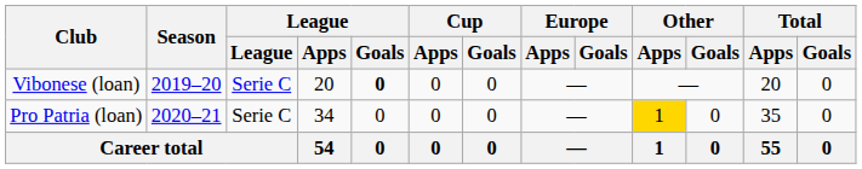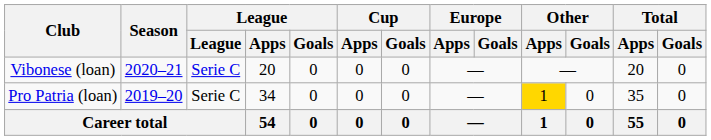 <table class="wikitable" style="text-align: center;">
 <tr>
 <th rowspan="2">Club</th>
 <th rowspan="2">Season</th>
 <th colspan="3">League</th>
 <th colspan="2">Cup</th>
 <th colspan="2">Europe</th>
 <th colspan="2">Other</th>
 <th colspan="2">Total</th>
 </tr>
 <tr>
 <th>League</th>
 <th>Apps</th>
 <th>Goals</th>
 <th>Apps</th>
 <th>Goals</th>
 <th>Apps</th>
 <th>Goals</th>
 <th>Apps</th>
 <th>Goals</th>
 <th>Apps</th>
 <th>Goals</th>
 </tr>
 <tr>
 <td><a href='#'>Vibonese</a> (loan)</td>
-<td><a href='#'>2019–20</a></td>
+<td><a href='#'>2020–21</a></td>
 <td><a href='#'>Serie C</a></td>
 <td>20</td>
-<td><strong>0</strong></td>
+<td>0</td>
 <td>0</td>
 <td>0</td>
 <td colspan="2">—</td>
 <td colspan="2">—</td>
 <td>20</td>
 <td>0</td>
 </tr>
 <tr>
 <td><a href='#'>Pro Patria</a> (loan)</td>
-<td><a href='#'>2020–21</a></td>
+<td><a href='#'>2019–20</a></td>
 <td>Serie C</td>
 <td>34</td>
 <td>0</td>
 <td>0</td>
 <td>0</td>
 <td colspan="2">—</td>
 <td style="background: gold;">1</td>
 <td>0</td>
 <td>35</td>
 <td>0</td>
 </tr>
 <tr>
 <th colspan="3">Career total</th>
 <th>54</th>
 <th>0</th>
 <th>0</th>
 <th>0</th>
 <th colspan="2">—</th>
 <th>1</th>
 <th>0</th>
 <th>55</th>
 <th>0</th>
 </tr>
 </table>
